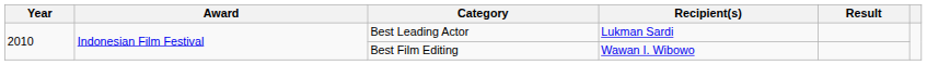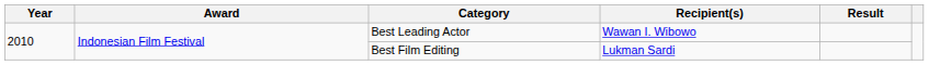 <table class="wikitable sortable" style="width: 99%;">
 <tr>
 <th scope="col">Year</th>
 <th scope="col">Award</th>
 <th scope="col">Category</th>
 <th scope="col">Recipient(s)</th>
 <th scope="col">Result</th>
 <th scope="col" class="unsortable"></th>
 </tr>
 <tr>
 <td rowspan="15">2010</td>
 <td rowspan="2"><a href='#'>Indonesian Film Festival</a></td>
 <td>Best Leading Actor</td>
-<td><a href='#'>Lukman Sardi</a></td>
+<td><a href='#'>Wawan I. Wibowo</a></td>
 <td></td>
 <td rowspan="2" style="text-align:center;"></td>
 </tr>
 <tr>
 <td>Best Film Editing</td>
-<td><a href='#'>Wawan I. Wibowo</a></td>
+<td><a href='#'>Lukman Sardi</a></td>
 <td></td>
 </tr>
 </table>
